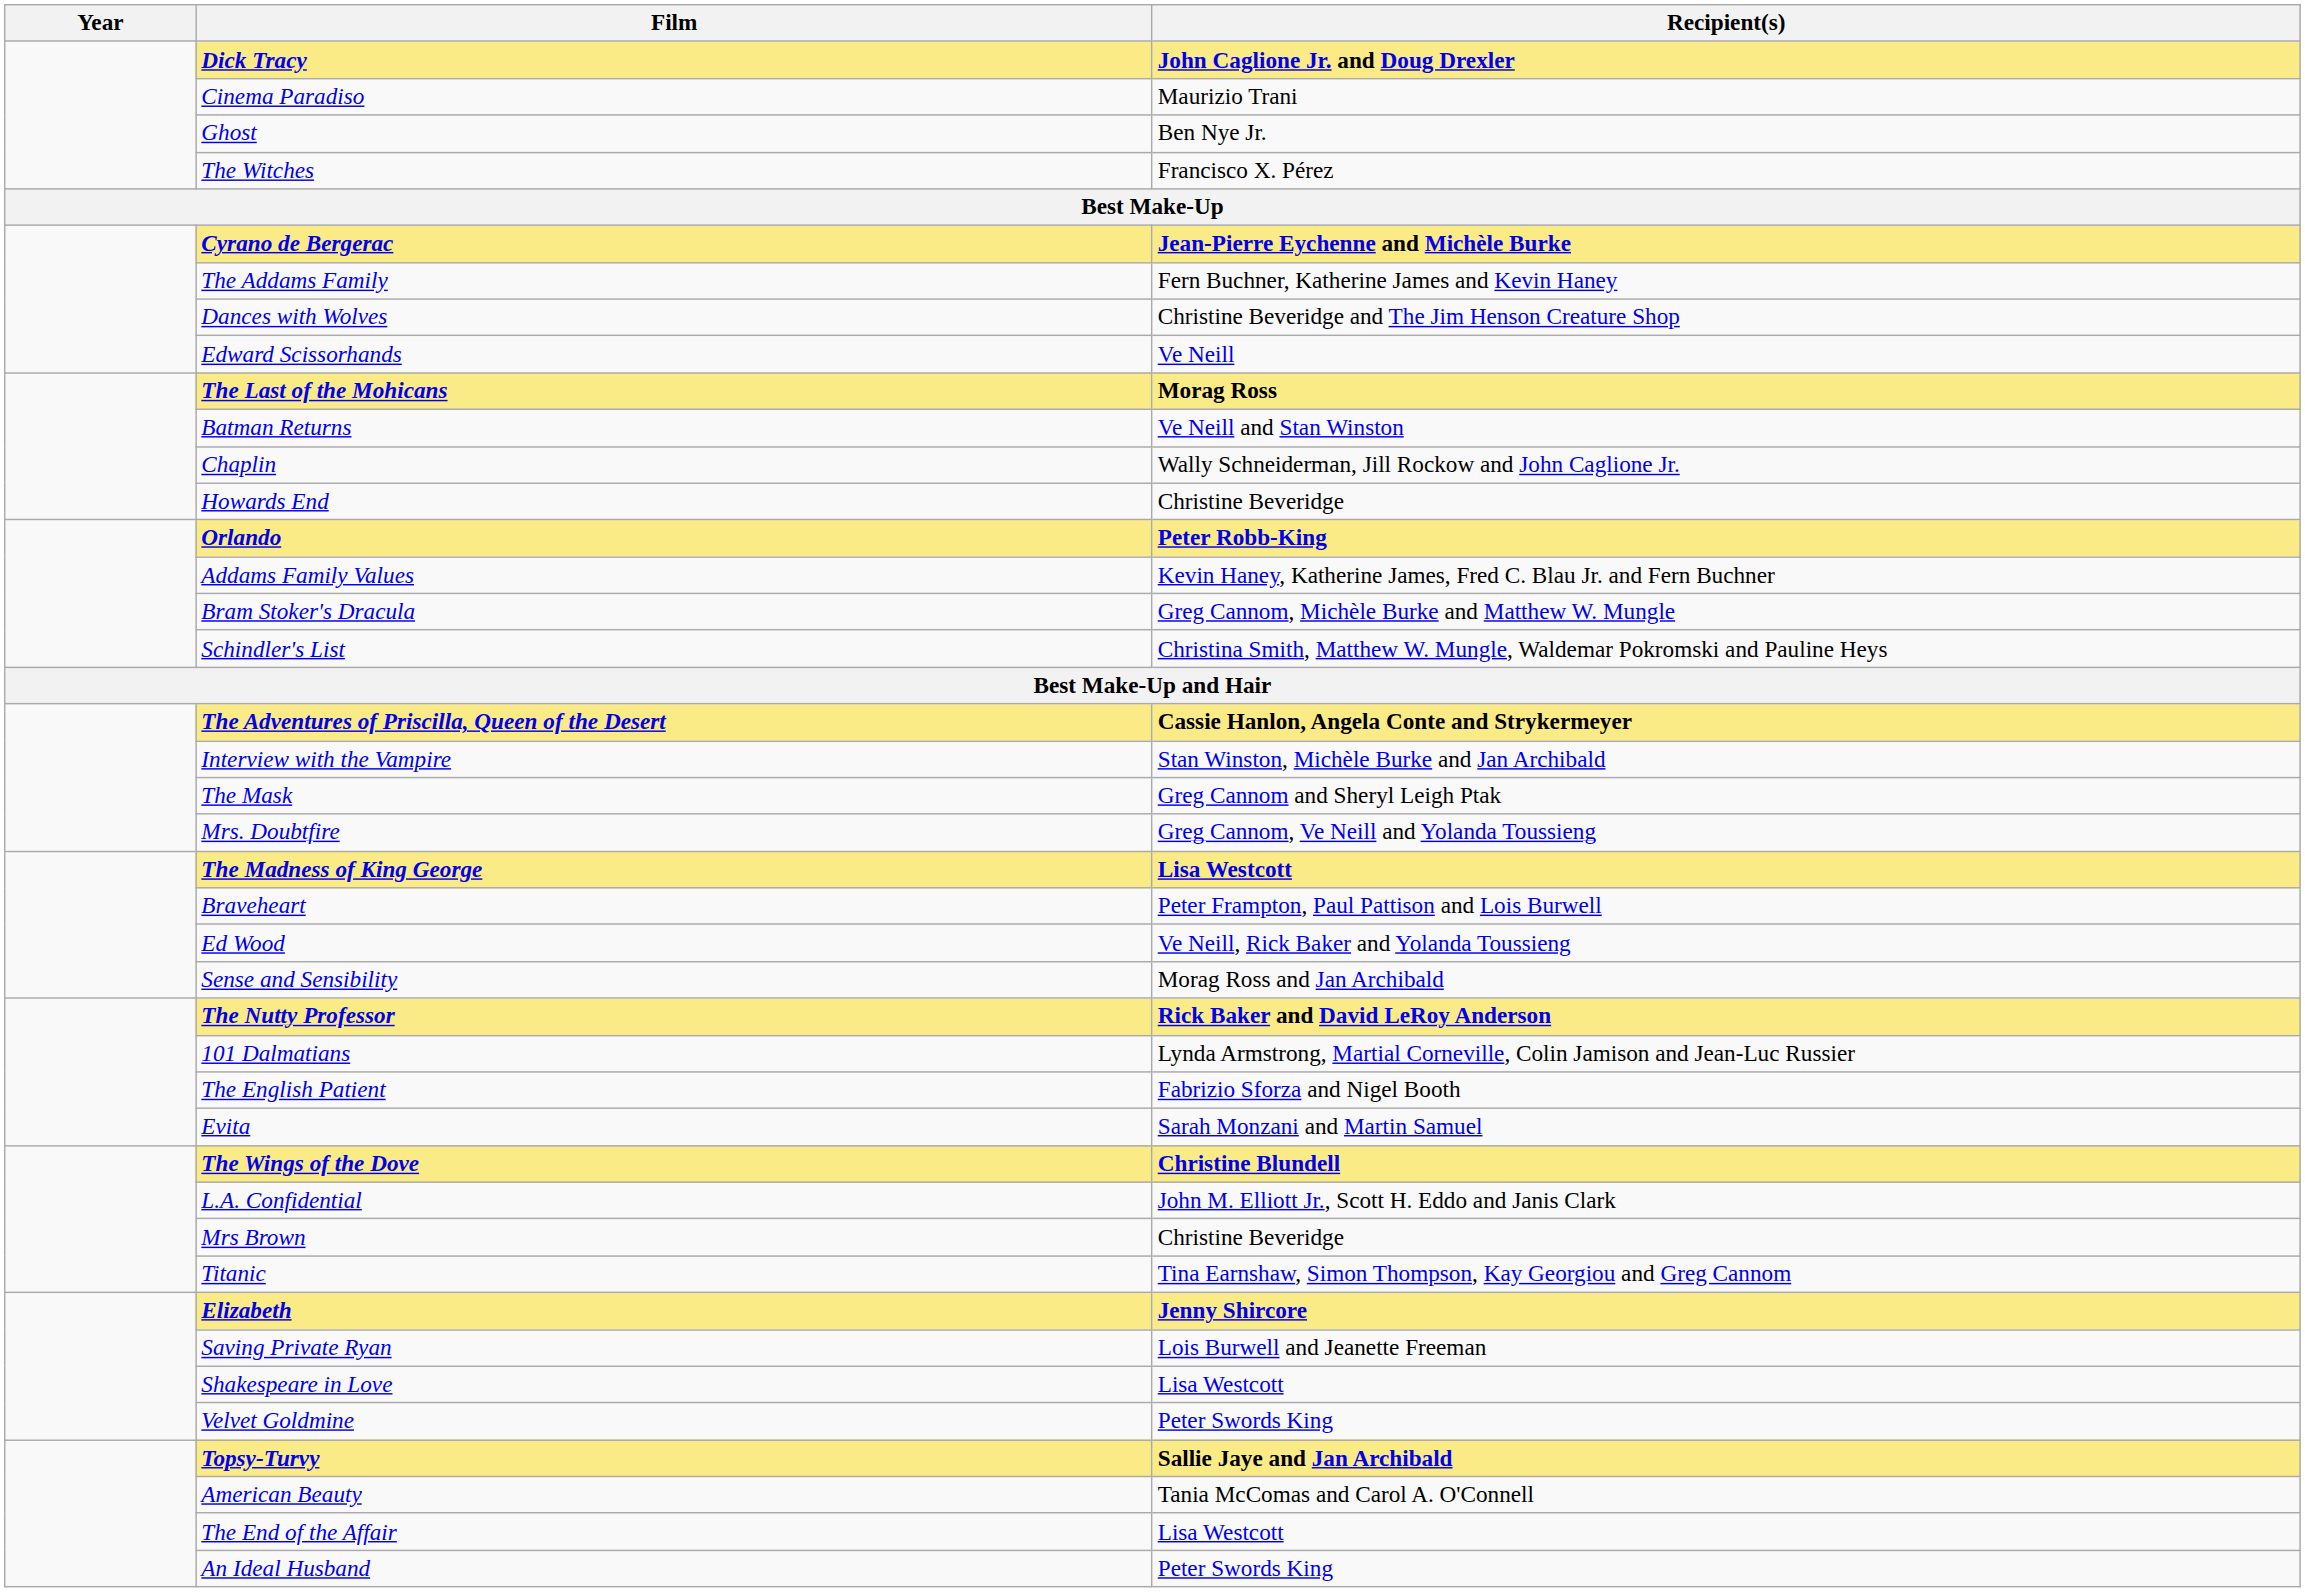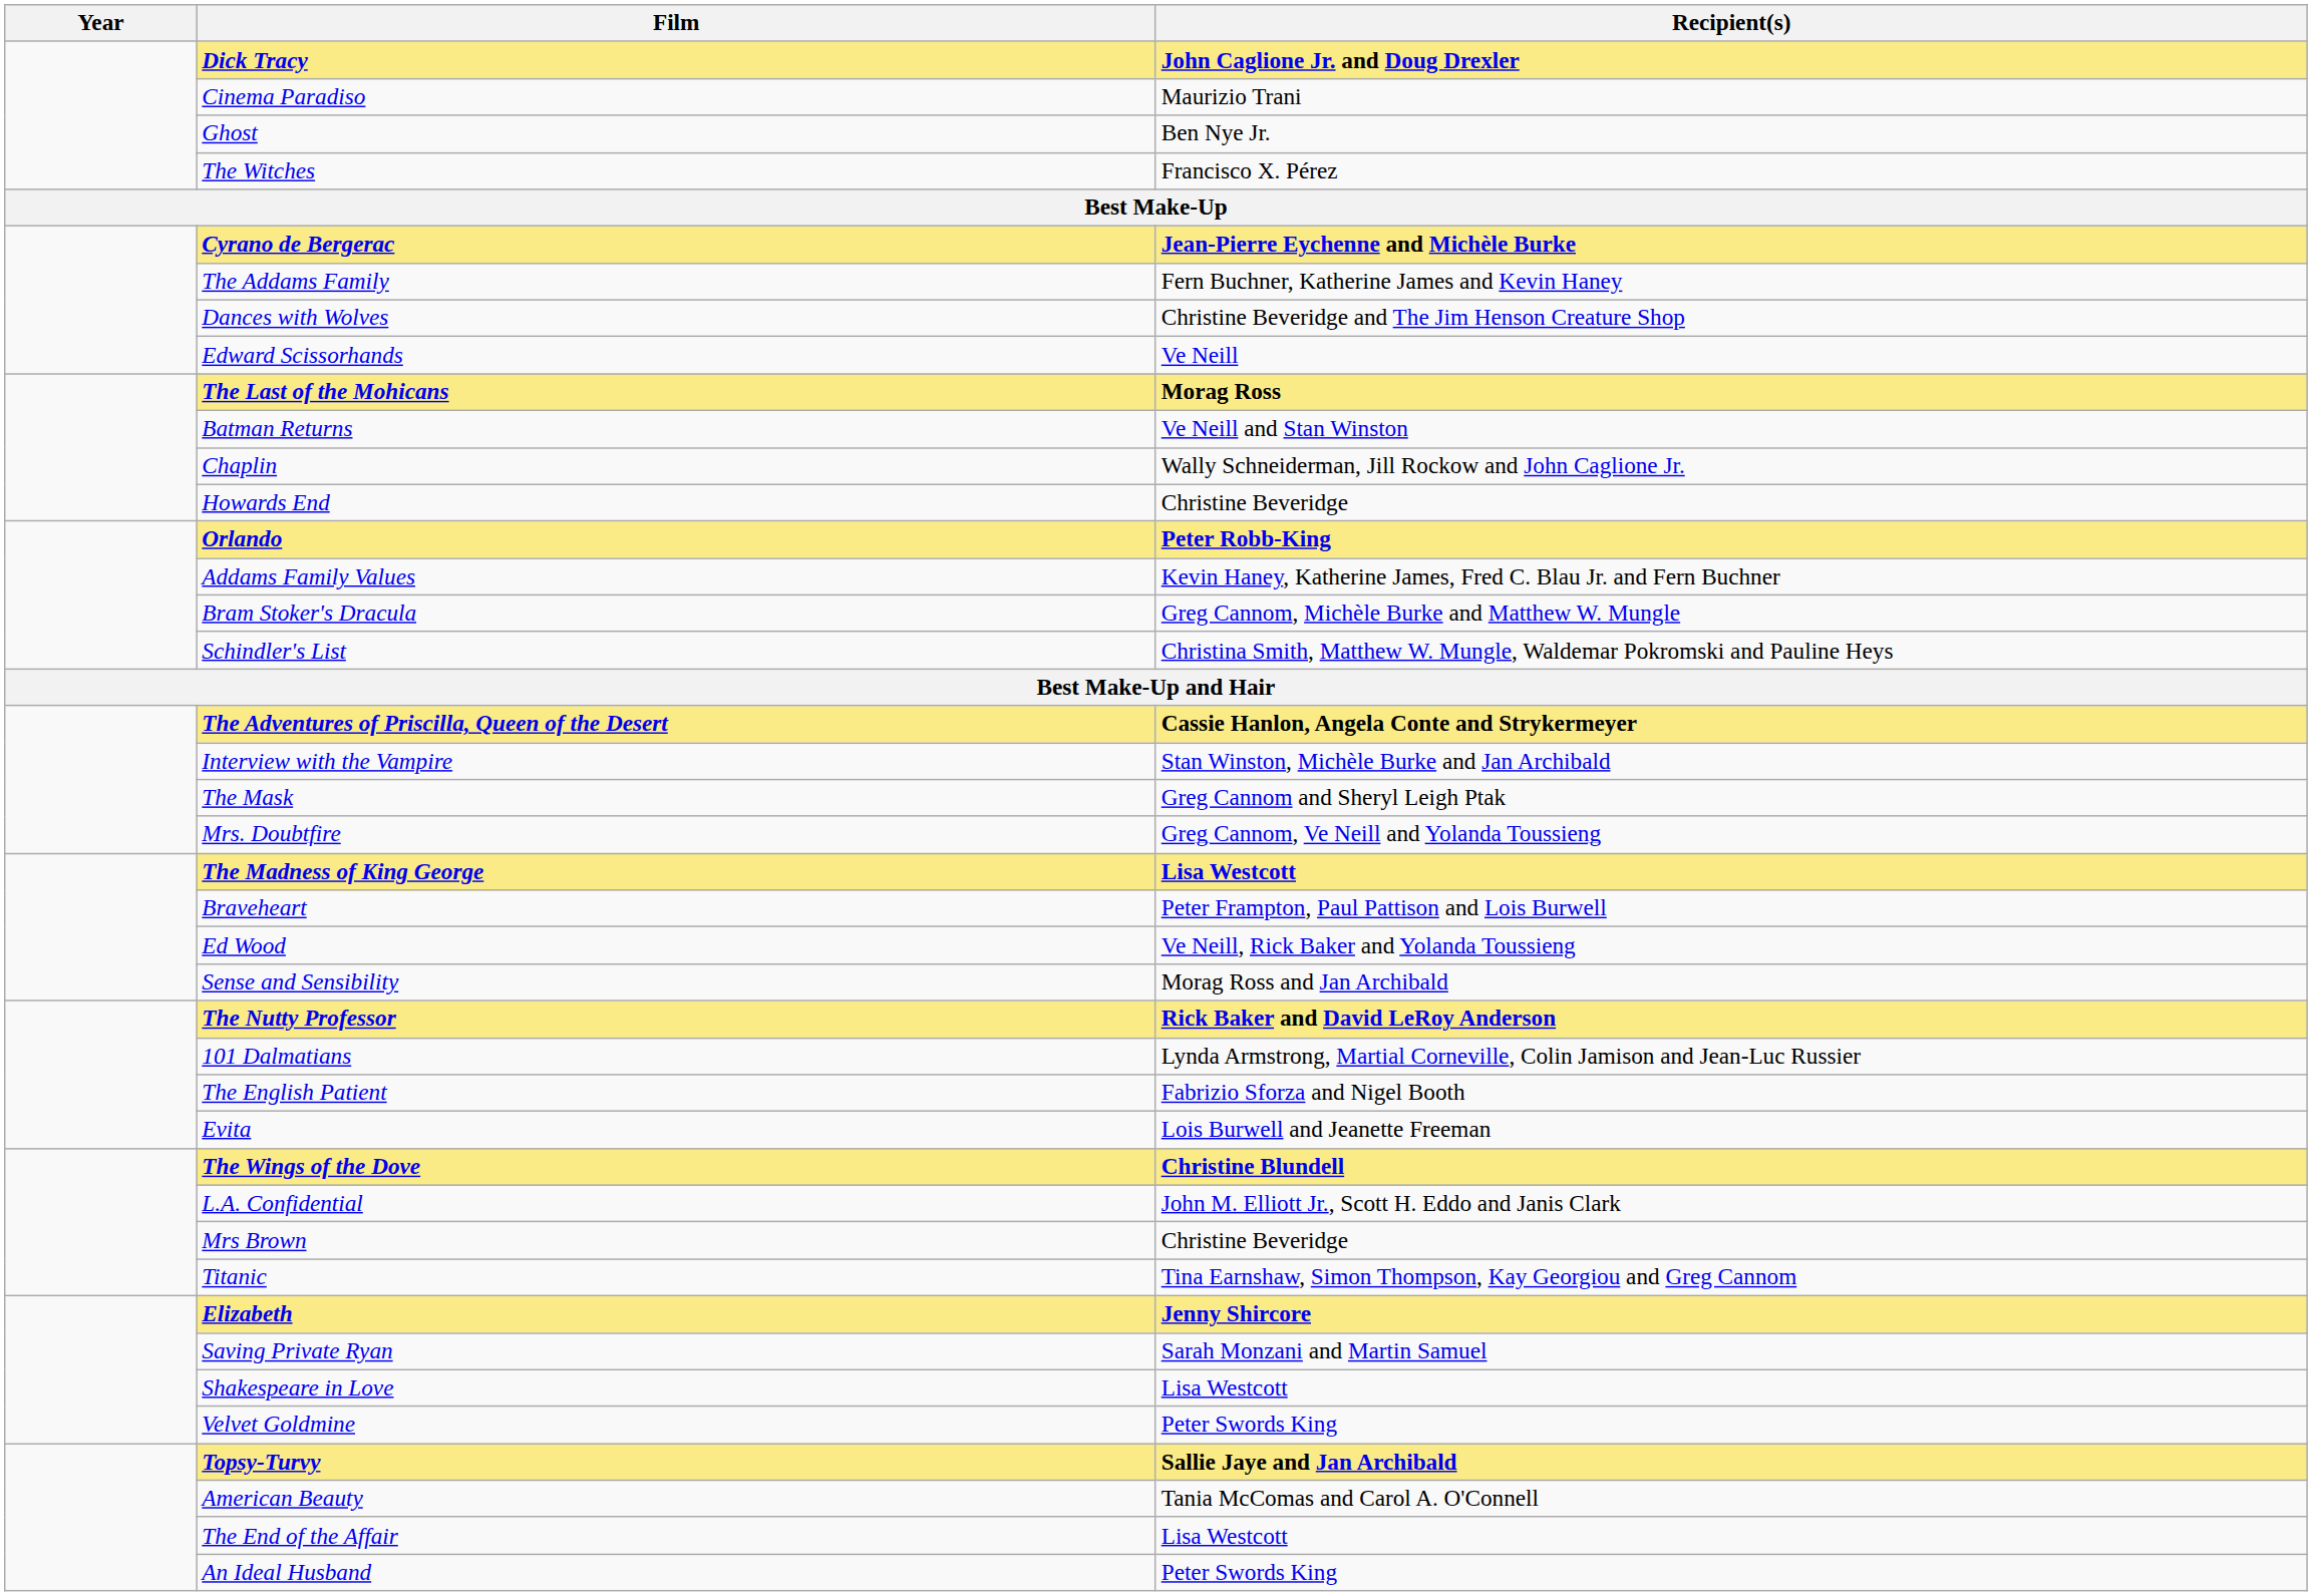 <table class="wikitable" style="width:100%;" cellpadding="5">
 <tr>
 <th style="width:5%;">Year</th>
 <th style="width:25%;">Film</th>
 <th style="width:30%;">Recipient(s)</th>
 </tr>
 <tr>
 <td rowspan="4"></td>
 <td style="background:#FAEB86"><strong><em><a href='#'>Dick Tracy</a></em></strong></td>
 <td style="background:#FAEB86"><strong><a href='#'>John Caglione Jr.</a> and <a href='#'>Doug Drexler</a></strong></td>
 </tr>
 <tr>
 <td><em><a href='#'>Cinema Paradiso</a></em></td>
 <td>Maurizio Trani</td>
 </tr>
 <tr>
 <td><em><a href='#'>Ghost</a></em></td>
 <td>Ben Nye Jr.</td>
 </tr>
 <tr>
 <td><em><a href='#'>The Witches</a></em></td>
 <td>Francisco X. Pérez</td>
 </tr>
 <tr>
 <th colspan="3">Best Make-Up</th>
 </tr>
 <tr>
 <td rowspan="4"></td>
 <td style="background:#FAEB86"><strong><em><a href='#'>Cyrano de Bergerac</a></em></strong></td>
 <td style="background:#FAEB86"><strong><a href='#'>Jean-Pierre Eychenne</a> and <a href='#'>Michèle Burke</a></strong></td>
 </tr>
 <tr>
 <td><em><a href='#'>The Addams Family</a></em></td>
 <td>Fern Buchner, Katherine James and <a href='#'>Kevin Haney</a></td>
 </tr>
 <tr>
 <td><em><a href='#'>Dances with Wolves</a></em></td>
 <td>Christine Beveridge and <a href='#'>The Jim Henson Creature Shop</a></td>
 </tr>
 <tr>
 <td><em><a href='#'>Edward Scissorhands</a></em></td>
 <td><a href='#'>Ve Neill</a></td>
 </tr>
 <tr>
 <td rowspan="4"></td>
 <td style="background:#FAEB86"><strong><em><a href='#'>The Last of the Mohicans</a></em></strong></td>
 <td style="background:#FAEB86"><strong>Morag Ross</strong></td>
 </tr>
 <tr>
 <td><em><a href='#'>Batman Returns</a></em></td>
 <td><a href='#'>Ve Neill</a> and <a href='#'>Stan Winston</a></td>
 </tr>
 <tr>
 <td><em><a href='#'>Chaplin</a></em></td>
 <td>Wally Schneiderman, Jill Rockow and <a href='#'>John Caglione Jr.</a></td>
 </tr>
 <tr>
 <td><em><a href='#'>Howards End</a></em></td>
 <td>Christine Beveridge</td>
 </tr>
 <tr>
 <td rowspan="4"></td>
 <td style="background:#FAEB86"><strong><em><a href='#'>Orlando</a></em></strong></td>
 <td style="background:#FAEB86"><strong><a href='#'>Peter Robb-King</a></strong></td>
 </tr>
 <tr>
 <td><em><a href='#'>Addams Family Values</a></em></td>
 <td><a href='#'>Kevin Haney</a>, Katherine James, Fred C. Blau Jr. and Fern Buchner</td>
 </tr>
 <tr>
 <td><em><a href='#'>Bram Stoker's Dracula</a></em></td>
 <td><a href='#'>Greg Cannom</a>, <a href='#'>Michèle Burke</a> and <a href='#'>Matthew W. Mungle</a></td>
 </tr>
 <tr>
 <td><em><a href='#'>Schindler's List</a></em></td>
 <td><a href='#'>Christina Smith</a>, <a href='#'>Matthew W. Mungle</a>, Waldemar Pokromski and Pauline Heys</td>
 </tr>
 <tr>
 <th colspan="3">Best Make-Up and Hair</th>
 </tr>
 <tr>
 <td rowspan="4"></td>
 <td style="background:#FAEB86"><strong><em><a href='#'>The Adventures of Priscilla, Queen of the Desert</a></em></strong></td>
 <td style="background:#FAEB86"><strong>Cassie Hanlon, Angela Conte and Strykermeyer</strong></td>
 </tr>
 <tr>
 <td><em><a href='#'>Interview with the Vampire</a></em></td>
 <td><a href='#'>Stan Winston</a>, <a href='#'>Michèle Burke</a> and <a href='#'>Jan Archibald</a></td>
 </tr>
 <tr>
 <td><em><a href='#'>The Mask</a></em></td>
 <td><a href='#'>Greg Cannom</a> and Sheryl Leigh Ptak</td>
 </tr>
 <tr>
 <td><em><a href='#'>Mrs. Doubtfire</a></em></td>
 <td><a href='#'>Greg Cannom</a>, <a href='#'>Ve Neill</a> and <a href='#'>Yolanda Toussieng</a></td>
 </tr>
 <tr>
 <td rowspan="4"></td>
 <td style="background:#FAEB86"><strong><em><a href='#'>The Madness of King George</a></em></strong></td>
 <td style="background:#FAEB86"><strong><a href='#'>Lisa Westcott</a></strong></td>
 </tr>
 <tr>
 <td><em><a href='#'>Braveheart</a></em></td>
 <td><a href='#'>Peter Frampton</a>, <a href='#'>Paul Pattison</a> and <a href='#'>Lois Burwell</a></td>
 </tr>
 <tr>
 <td><em><a href='#'>Ed Wood</a></em></td>
 <td><a href='#'>Ve Neill</a>, <a href='#'>Rick Baker</a> and <a href='#'>Yolanda Toussieng</a></td>
 </tr>
 <tr>
 <td><em><a href='#'>Sense and Sensibility</a></em></td>
 <td>Morag Ross and <a href='#'>Jan Archibald</a></td>
 </tr>
 <tr>
 <td rowspan="4"></td>
 <td style="background:#FAEB86"><strong><em><a href='#'>The Nutty Professor</a></em></strong></td>
 <td style="background:#FAEB86"><strong><a href='#'>Rick Baker</a> and <a href='#'>David LeRoy Anderson</a></strong></td>
 </tr>
 <tr>
 <td><em><a href='#'>101 Dalmatians</a></em></td>
 <td>Lynda Armstrong, <a href='#'>Martial Corneville</a>, Colin Jamison and Jean-Luc Russier</td>
 </tr>
 <tr>
 <td><em><a href='#'>The English Patient</a></em></td>
 <td><a href='#'>Fabrizio Sforza</a> and Nigel Booth</td>
 </tr>
 <tr>
 <td><em><a href='#'>Evita</a></em></td>
-<td><a href='#'>Sarah Monzani</a> and <a href='#'>Martin Samuel</a></td>
+<td><a href='#'>Lois Burwell</a> and Jeanette Freeman</td>
 </tr>
 <tr>
 <td rowspan="4"></td>
 <td style="background:#FAEB86"><strong><em><a href='#'>The Wings of the Dove</a></em></strong></td>
 <td style="background:#FAEB86"><strong><a href='#'>Christine Blundell</a></strong></td>
 </tr>
 <tr>
 <td><em><a href='#'>L.A. Confidential</a></em></td>
 <td><a href='#'>John M. Elliott Jr.</a>, Scott H. Eddo and Janis Clark</td>
 </tr>
 <tr>
 <td><em><a href='#'>Mrs Brown</a></em></td>
 <td>Christine Beveridge</td>
 </tr>
 <tr>
 <td><em><a href='#'>Titanic</a></em></td>
 <td><a href='#'>Tina Earnshaw</a>, <a href='#'>Simon Thompson</a>, <a href='#'>Kay Georgiou</a> and <a href='#'>Greg Cannom</a></td>
 </tr>
 <tr>
 <td rowspan="4"></td>
 <td style="background:#FAEB86"><strong><em><a href='#'>Elizabeth</a></em></strong></td>
 <td style="background:#FAEB86"><strong><a href='#'>Jenny Shircore</a></strong></td>
 </tr>
 <tr>
 <td><em><a href='#'>Saving Private Ryan</a></em></td>
-<td><a href='#'>Lois Burwell</a> and Jeanette Freeman</td>
+<td><a href='#'>Sarah Monzani</a> and <a href='#'>Martin Samuel</a></td>
 </tr>
 <tr>
 <td><em><a href='#'>Shakespeare in Love</a></em></td>
 <td><a href='#'>Lisa Westcott</a></td>
 </tr>
 <tr>
 <td><em><a href='#'>Velvet Goldmine</a></em></td>
 <td><a href='#'>Peter Swords King</a></td>
 </tr>
 <tr>
 <td rowspan="4"></td>
 <td style="background:#FAEB86"><strong><em><a href='#'>Topsy-Turvy</a></em></strong></td>
 <td style="background:#FAEB86"><strong>Sallie Jaye and <a href='#'>Jan Archibald</a></strong></td>
 </tr>
 <tr>
 <td><em><a href='#'>American Beauty</a></em></td>
 <td>Tania McComas and Carol A. O'Connell</td>
 </tr>
 <tr>
 <td><em><a href='#'>The End of the Affair</a></em></td>
 <td><a href='#'>Lisa Westcott</a></td>
 </tr>
 <tr>
 <td><em><a href='#'>An Ideal Husband</a></em></td>
 <td><a href='#'>Peter Swords King</a></td>
 </tr>
 </table>
